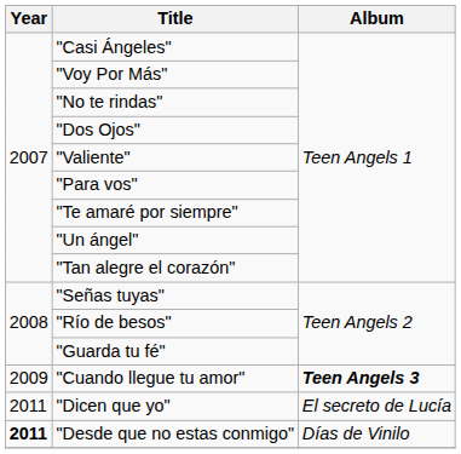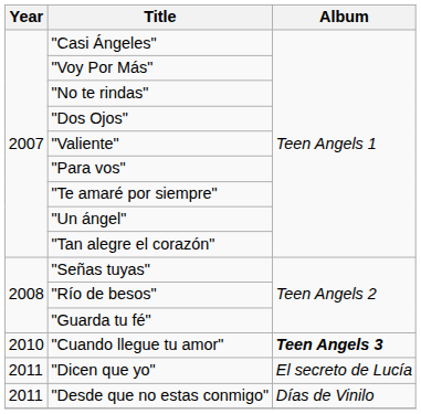 <table class="wikitable">
 <tr>
 <th>Year</th>
 <th>Title</th>
 <th>Album</th>
 </tr>
 <tr>
 <td align="center" rowspan="9">2007</td>
 <td align="left">"Casi Ángeles"</td>
 <td align="left" rowspan="9"><em>Teen Angels 1</em></td>
 </tr>
 <tr>
 <td>"Voy Por Más"</td>
 </tr>
 <tr>
 <td>"No te rindas"</td>
 </tr>
 <tr>
 <td>"Dos Ojos"</td>
 </tr>
 <tr>
 <td>"Valiente"</td>
 </tr>
 <tr>
 <td>"Para vos"</td>
 </tr>
 <tr>
 <td>"Te amaré por siempre"</td>
 </tr>
 <tr>
 <td>"Un ángel"</td>
 </tr>
 <tr>
 <td>"Tan alegre el corazón"</td>
 </tr>
 <tr>
 <td align="center" rowspan="3">2008</td>
 <td align="left">"Señas tuyas"</td>
 <td align="left" rowspan="3"><em>Teen Angels 2</em></td>
 </tr>
 <tr>
 <td align="left">"Río de besos"</td>
 </tr>
 <tr>
 <td align="left">"Guarda tu fé"</td>
 </tr>
 <tr>
-<td>2009</td>
+<td>2010</td>
 <td>"Cuando llegue tu amor"</td>
 <td><strong><em>Teen Angels 3</em></strong></td>
 </tr>
 <tr>
 <td>2011</td>
 <td>"Dicen que yo"</td>
 <td><em>El secreto de Lucía</em></td>
 </tr>
 <tr>
-<td><strong>2011</strong></td>
+<td>2011</td>
 <td>"Desde que no estas conmigo"</td>
 <td><em>Días de Vinilo</em></td>
 </tr>
 <tr>
 </tr>
 </table>
